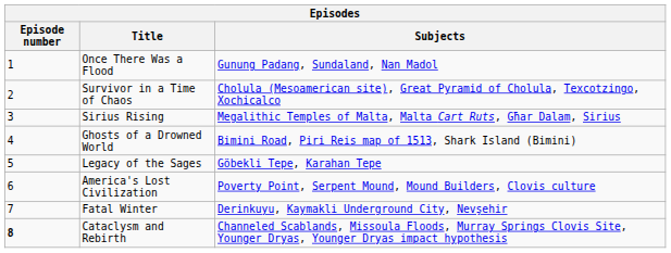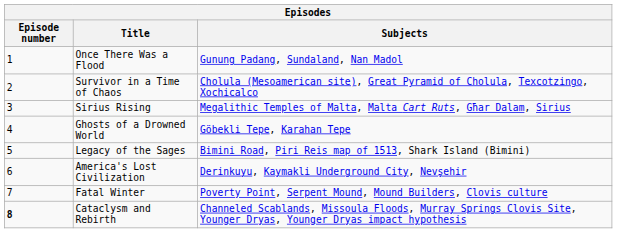 <table class="wikitable sortable" style="width:65%;">
 <tr>
 <th colspan="4">Episodes</th>
 </tr>
 <tr>
 <th>Episode number</th>
 <th>Title</th>
 <th>Subjects</th>
 </tr>
 <tr>
 <td>1</td>
 <td>Once There Was a Flood</td>
 <td><a href='#'>Gunung Padang</a>, <a href='#'>Sundaland</a>, <a href='#'>Nan Madol</a></td>
 </tr>
 <tr>
 <td>2</td>
 <td>Survivor in a Time of Chaos</td>
 <td><a href='#'>Cholula (Mesoamerican site)</a>, <a href='#'>Great Pyramid of Cholula</a>, <a href='#'>Texcotzingo</a>, <a href='#'>Xochicalco</a></td>
 </tr>
 <tr>
 <td>3</td>
 <td>Sirius Rising</td>
 <td><a href='#'>Megalithic Temples of Malta</a>, <a href='#'>Malta <em>Cart Ruts</em></a>, <a href='#'>Għar Dalam</a>, <a href='#'>Sirius</a></td>
 </tr>
 <tr>
 <td>4</td>
 <td>Ghosts of a Drowned World</td>
-<td><a href='#'>Bimini Road</a>, <a href='#'>Piri Reis map of 1513</a>, Shark Island (Bimini)</td>
+<td><a href='#'>Göbekli Tepe</a>, <a href='#'>Karahan Tepe</a></td>
 </tr>
 <tr>
 <td>5</td>
 <td>Legacy of the Sages</td>
-<td><a href='#'>Göbekli Tepe</a>, <a href='#'>Karahan Tepe</a></td>
+<td><a href='#'>Bimini Road</a>, <a href='#'>Piri Reis map of 1513</a>, Shark Island (Bimini)</td>
 </tr>
 <tr>
 <td>6</td>
 <td>America's Lost Civilization</td>
-<td><a href='#'>Poverty Point</a>, <a href='#'>Serpent Mound</a>, <a href='#'>Mound Builders</a>, <a href='#'>Clovis culture</a></td>
+<td><a href='#'>Derinkuyu</a>, <a href='#'>Kaymakli Underground City</a>, <a href='#'>Nevşehir</a></td>
 </tr>
 <tr>
 <td>7</td>
 <td>Fatal Winter</td>
-<td><a href='#'>Derinkuyu</a>, <a href='#'>Kaymakli Underground City</a>, <a href='#'>Nevşehir</a></td>
+<td><a href='#'>Poverty Point</a>, <a href='#'>Serpent Mound</a>, <a href='#'>Mound Builders</a>, <a href='#'>Clovis culture</a></td>
 </tr>
 <tr>
 <td><strong>8</strong></td>
 <td>Cataclysm and Rebirth</td>
 <td><a href='#'>Channeled Scablands</a>, <a href='#'>Missoula Floods</a>, <a href='#'>Murray Springs Clovis Site</a>, <a href='#'>Younger Dryas</a>, <a href='#'>Younger Dryas impact hypothesis</a></td>
 </tr>
 </table>
